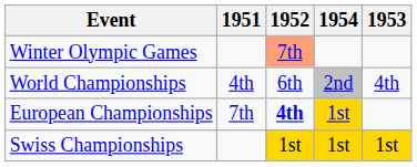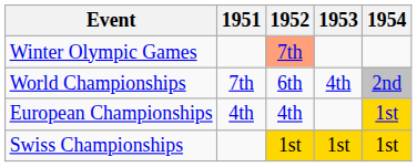 <table class="wikitable">
 <tr>
 <th>Event</th>
 <th>1951</th>
 <th>1952</th>
+<th>1953</th>
 <th>1954</th>
-<th>1953</th>
 </tr>
 <tr>
 <td><a href='#'>Winter Olympic Games</a></td>
 <td></td>
 <td align=center style="background: lightsalmon;"><a href='#'>7th</a></td>
 <td></td>
 <td></td>
 </tr>
 <tr>
 <td><a href='#'>World Championships</a></td>
+<td align=center><a href='#'>7th</a></td>
+<td align=center><a href='#'>6th</a></td>
 <td align=center><a href='#'>4th</a></td>
-<td align=center><a href='#'>6th</a></td>
 <td align=center bgcolor=silver><a href='#'>2nd</a></td>
-<td align=center><a href='#'>4th</a></td>
 </tr>
 <tr>
 <td><a href='#'>European Championships</a></td>
-<td align=center><a href='#'>7th</a></td>
-<td align=center><strong><a href='#'>4th</a></strong></td>
+<td align=center><a href='#'>4th</a></td>
+<td align=center><a href='#'>4th</a></td>
+<td></td>
 <td align=center bgcolor=gold><a href='#'>1st</a></td>
-<td></td>
 </tr>
 <tr>
 <td><a href='#'>Swiss Championships</a></td>
 <td></td>
 <td align=center bgcolor=gold>1st</td>
 <td align=center bgcolor=gold>1st</td>
 <td align=center bgcolor=gold>1st</td>
 </tr>
 </table>
